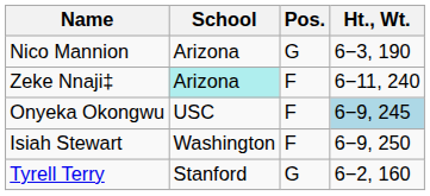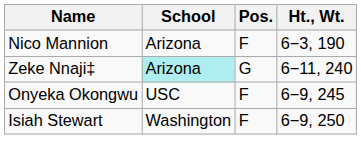 <table class="wikitable">
 <tr>
 <th>Name</th>
 <th>School</th>
 <th>Pos.</th>
 <th>Ht., Wt.</th>
 </tr>
 <tr>
 <td>Nico Mannion</td>
 <td>Arizona</td>
-<td>G</td>
+<td>F</td>
 <td>6−3, 190</td>
 </tr>
 <tr>
 <td>Zeke Nnaji‡</td>
 <td style="background: paleturquoise;">Arizona</td>
-<td>F</td>
+<td>G</td>
 <td>6−11, 240</td>
 </tr>
 <tr>
 <td>Onyeka Okongwu</td>
 <td>USC</td>
 <td>F</td>
-<td style="background: lightblue;">6−9, 245</td>
+<td>6−9, 245</td>
 </tr>
 <tr>
 <td>Isiah Stewart</td>
 <td>Washington</td>
 <td>F</td>
 <td>6−9, 250</td>
 </tr>
-<tr>
-<td><a href='#'>Tyrell Terry</a></td>
-<td>Stanford</td>
-<td>G</td>
-<td>6−2, 160</td>
-</tr>
 </table>
